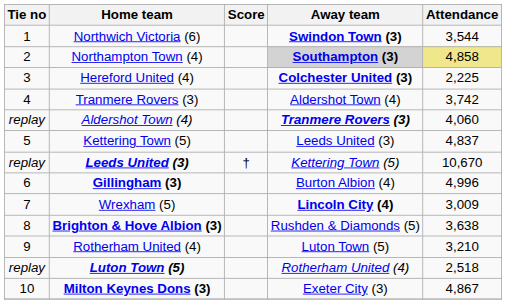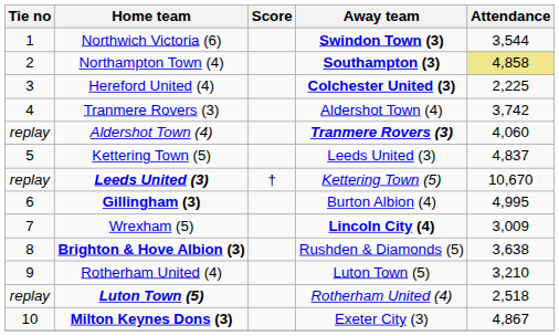 <table class="wikitable" style="text-align: center">
 <tr>
 <th>Tie no</th>
 <th>Home team</th>
 <th>Score</th>
 <th>Away team</th>
 <th>Attendance</th>
 </tr>
 <tr>
 <td>1</td>
 <td><a href='#'>Northwich Victoria</a> (6)</td>
 <td></td>
 <td><strong><a href='#'>Swindon Town</a> (3)</strong></td>
 <td>3,544</td>
 </tr>
 <tr>
 <td>2</td>
 <td><a href='#'>Northampton Town</a> (4)</td>
 <td></td>
-<td style="background: lightgrey;"><strong><a href='#'>Southampton</a> (3)</strong></td>
+<td><strong><a href='#'>Southampton</a> (3)</strong></td>
 <td style="background: khaki;">4,858</td>
 </tr>
 <tr>
 <td>3</td>
 <td><a href='#'>Hereford United</a> (4)</td>
 <td></td>
 <td><strong><a href='#'>Colchester United</a> (3)</strong></td>
 <td>2,225</td>
 </tr>
 <tr>
 <td>4</td>
 <td><a href='#'>Tranmere Rovers</a> (3)</td>
 <td></td>
 <td><a href='#'>Aldershot Town</a> (4)</td>
 <td>3,742</td>
 </tr>
 <tr>
 <td><em>replay</em></td>
 <td><em><a href='#'>Aldershot Town</a> (4)</em></td>
 <td></td>
 <td><strong><em><a href='#'>Tranmere Rovers</a> (3)</em></strong></td>
 <td>4,060</td>
 </tr>
 <tr>
 <td>5</td>
 <td><a href='#'>Kettering Town</a> (5)</td>
 <td></td>
 <td><a href='#'>Leeds United</a> (3)</td>
 <td>4,837</td>
 </tr>
 <tr>
 <td><em>replay</em></td>
 <td><strong><em><a href='#'>Leeds United</a> (3)</em></strong></td>
 <td>†</td>
 <td><em><a href='#'>Kettering Town</a> (5)</em></td>
 <td>10,670</td>
 </tr>
 <tr>
 <td>6</td>
 <td><strong><a href='#'>Gillingham</a> (3)</strong></td>
 <td></td>
 <td><a href='#'>Burton Albion</a> (4)</td>
-<td>4,996</td>
+<td>4,995</td>
 </tr>
 <tr>
 <td>7</td>
 <td><a href='#'>Wrexham</a> (5)</td>
 <td></td>
 <td><strong><a href='#'>Lincoln City</a> (4)</strong></td>
 <td>3,009</td>
 </tr>
 <tr>
 <td>8</td>
 <td><strong><a href='#'>Brighton & Hove Albion</a> (3)</strong></td>
 <td></td>
 <td><a href='#'>Rushden & Diamonds</a> (5)</td>
 <td>3,638</td>
 </tr>
 <tr>
 <td>9</td>
 <td><a href='#'>Rotherham United</a> (4)</td>
 <td></td>
 <td><a href='#'>Luton Town</a> (5)</td>
 <td>3,210</td>
 </tr>
 <tr>
 <td><em>replay</em></td>
 <td><strong><em><a href='#'>Luton Town</a> (5)</em></strong></td>
 <td></td>
 <td><em><a href='#'>Rotherham United</a> (4)</em></td>
 <td>2,518</td>
 </tr>
 <tr>
 <td>10</td>
 <td><strong><a href='#'>Milton Keynes Dons</a> (3)</strong></td>
 <td></td>
 <td><a href='#'>Exeter City</a> (3)</td>
 <td>4,867</td>
 </tr>
 <tr>
 </tr>
 </table>
